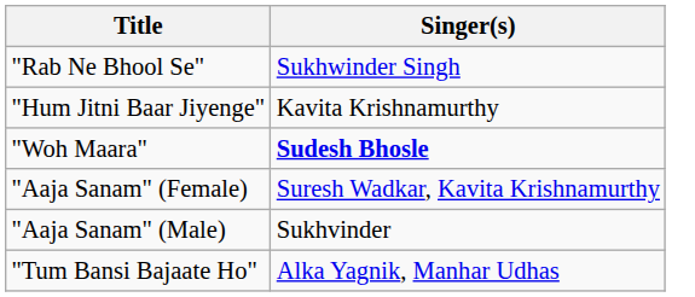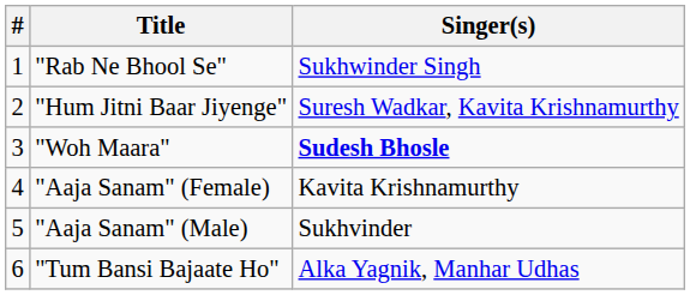 <table class="wikitable" style="font-size:95%;">
 <tr>
+<th>#</th>
 <th>Title</th>
 <th>Singer(s)</th>
 </tr>
 <tr>
+<td>1</td>
 <td>"Rab Ne Bhool Se"</td>
 <td><a href='#'>Sukhwinder Singh</a></td>
 </tr>
 <tr>
+<td>2</td>
 <td>"Hum Jitni Baar Jiyenge"</td>
-<td>Kavita Krishnamurthy</td>
+<td><a href='#'>Suresh Wadkar</a>, <a href='#'>Kavita Krishnamurthy</a></td>
 </tr>
 <tr>
+<td>3</td>
 <td>"Woh Maara"</td>
 <td><strong><a href='#'>Sudesh Bhosle</a></strong></td>
 </tr>
 <tr>
+<td>4</td>
 <td>"Aaja Sanam" (Female)</td>
-<td><a href='#'>Suresh Wadkar</a>, <a href='#'>Kavita Krishnamurthy</a></td>
+<td>Kavita Krishnamurthy</td>
 </tr>
 <tr>
+<td>5</td>
 <td>"Aaja Sanam" (Male)</td>
 <td>Sukhvinder</td>
 </tr>
 <tr>
+<td>6</td>
 <td>"Tum Bansi Bajaate Ho"</td>
 <td><a href='#'>Alka Yagnik</a>, <a href='#'>Manhar Udhas</a></td>
 </tr>
 </table>
